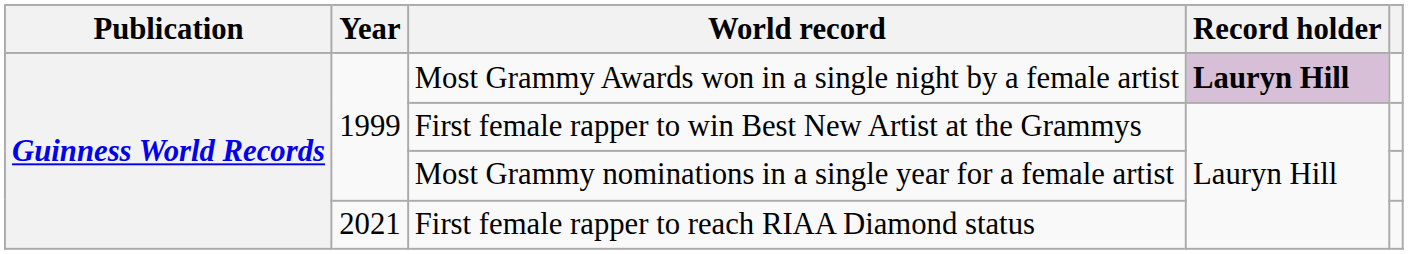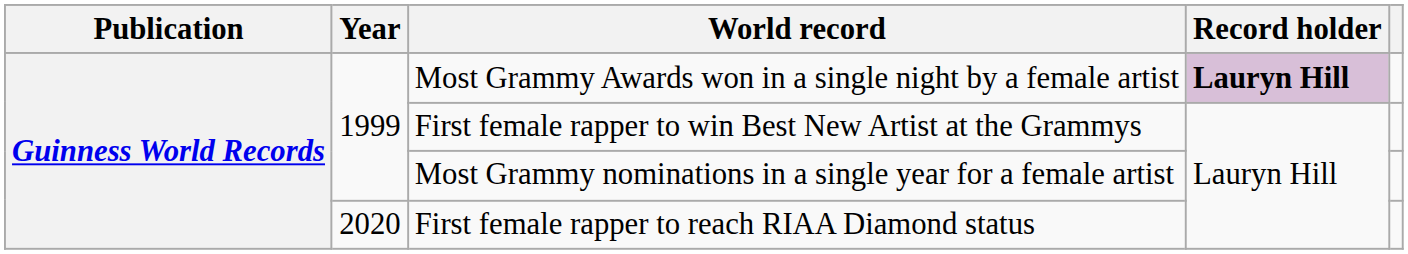 <table class="wikitable sortable plainrowheaders">
 <tr style="background:#ccc; text-align:center;">
 <th scope="col">Publication</th>
 <th scope="col">Year</th>
 <th scope="col">World record</th>
 <th scope="col">Record holder</th>
 <th scope="col" class="unsortable"></th>
 </tr>
 <tr>
 <th rowspan="4"><em><a href='#'>Guinness World Records</a></em></th>
 <td rowspan="3">1999</td>
 <td>Most Grammy Awards won in a single night by a female artist</td>
 <td style="background-color:#D8BFD8"><strong> Lauryn Hill</strong></td>
 <td></td>
 </tr>
 <tr>
 <td>First female rapper to win Best New Artist at the Grammys</td>
 <td rowspan="3">Lauryn Hill</td>
 <td style="text-align:center;"></td>
 </tr>
 <tr>
 <td>Most Grammy nominations in a single year for a female artist</td>
 <td style="text-align:center;"></td>
 </tr>
 <tr>
-<td>2021</td>
+<td>2020</td>
 <td>First female rapper to reach RIAA Diamond status</td>
 <td style="text-align:center;"></td>
 </tr>
 </table>
